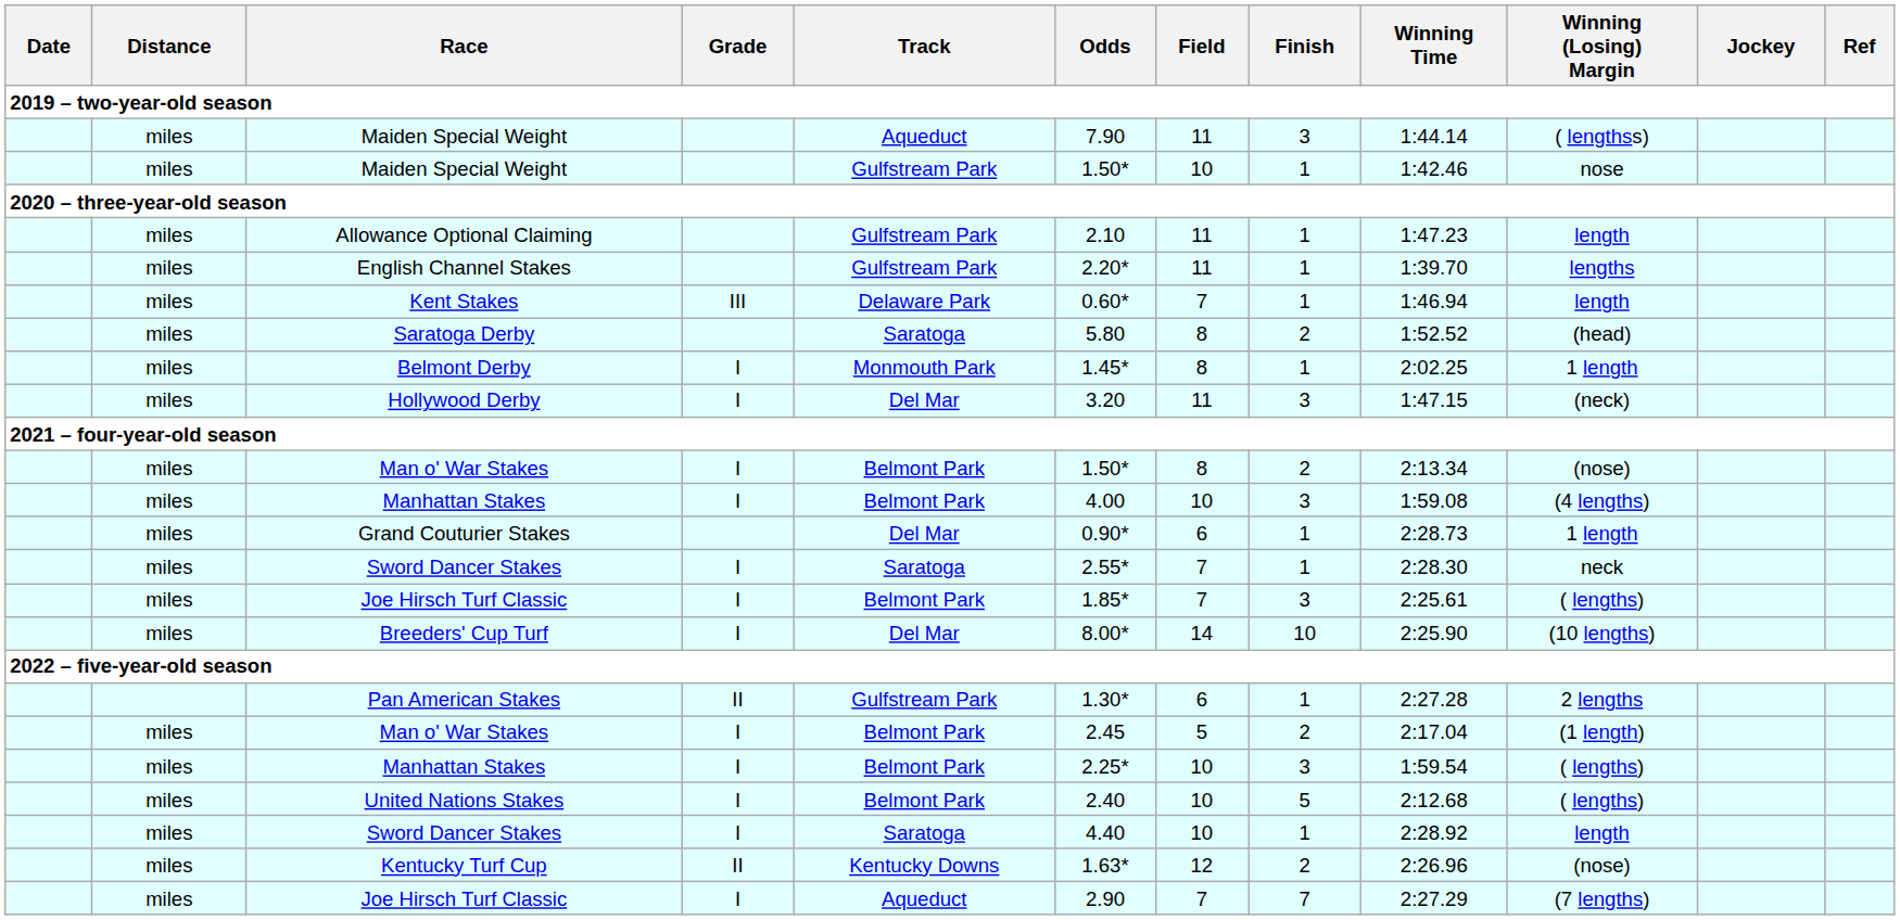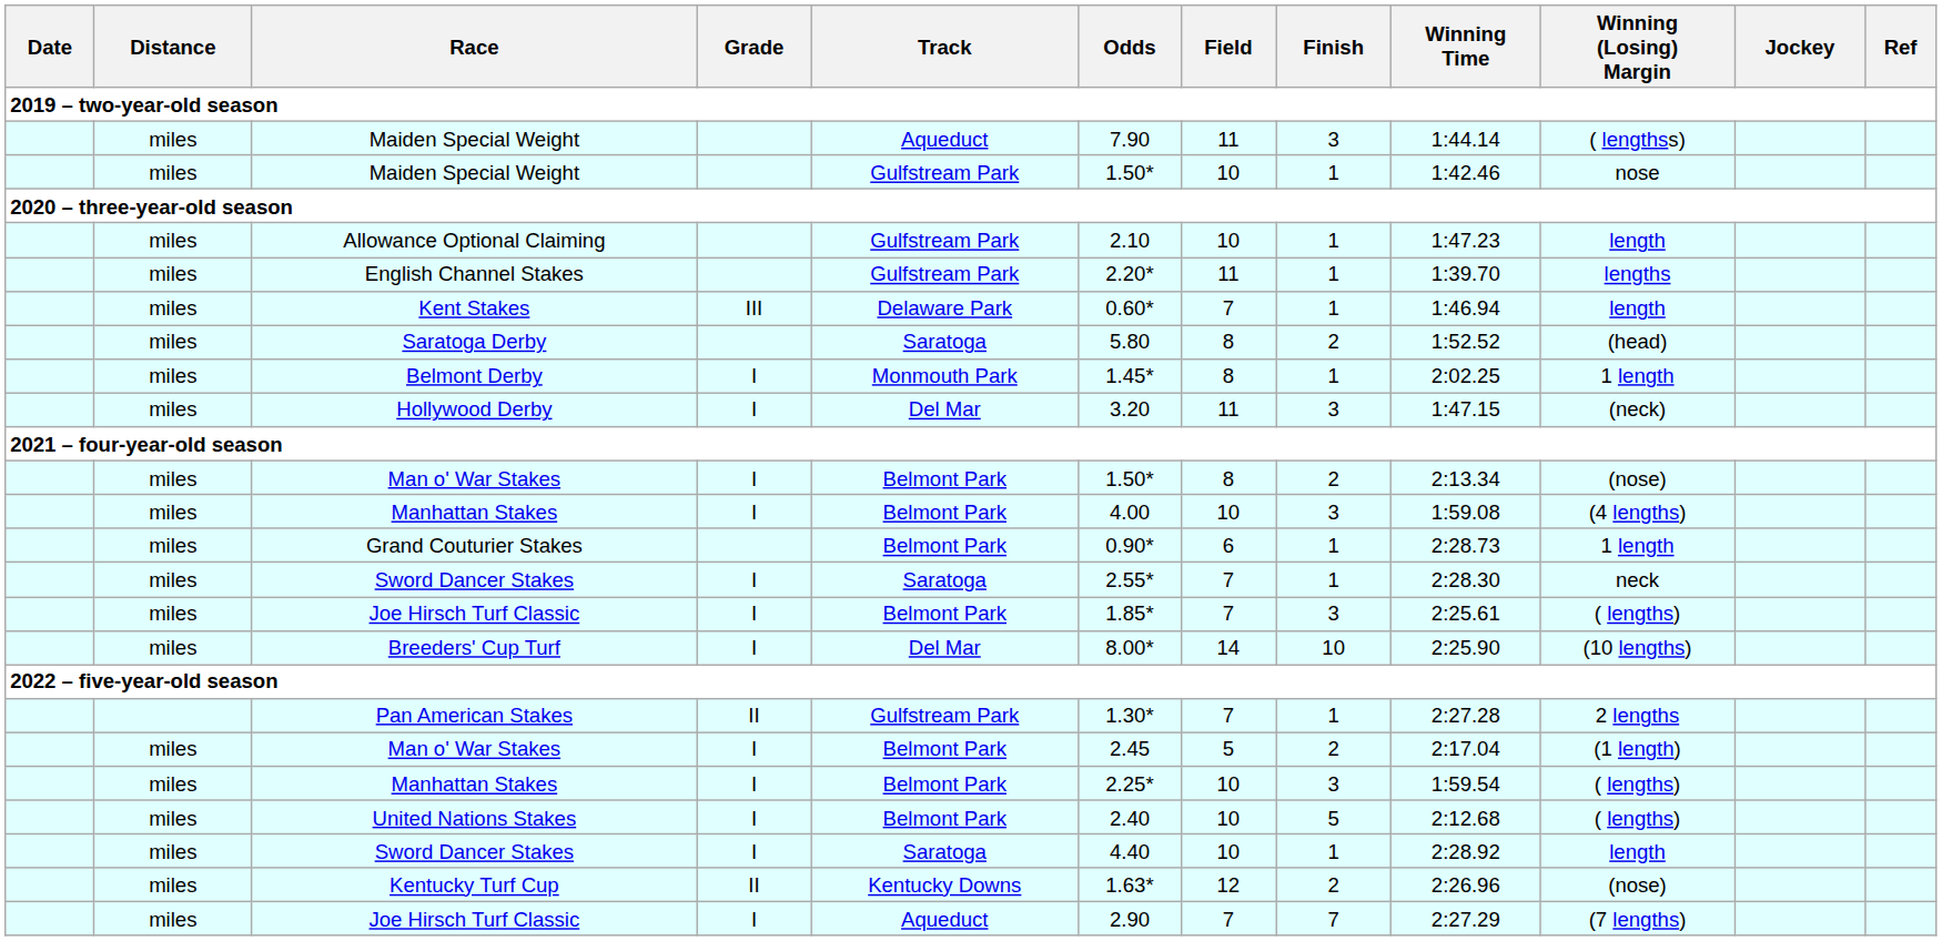 <table class = "wikitable sortable" style="text-align:center; width:95%; font-size:80%">
 <tr>
 <th scope="col">Date</th>
 <th scope="col">Distance</th>
 <th scope="col">Race</th>
 <th scope="col">Grade</th>
 <th scope="col">Track</th>
 <th scope="col">Odds</th>
 <th scope="col">Field</th>
 <th scope="col">Finish</th>
 <th scope="col">Winning<br>Time</th>
 <th scope="col">Winning<br>(Losing)<br>Margin</th>
 <th scope="col">Jockey</th>
 <th scope="col" class="unsortable">Ref</th>
 </tr>
 <tr style="background-color:white">
 <td align="left" colspan=12><strong>2019 – two-year-old season</strong></td>
 </tr>
 <tr style="background-color:lightcyan">
 <td></td>
 <td>  miles</td>
 <td>Maiden Special Weight</td>
 <td></td>
 <td><a href='#'>Aqueduct</a></td>
 <td>7.90</td>
 <td>11</td>
 <td>3</td>
 <td>1:44.14</td>
 <td> ( <a href='#'>lengths</a>s)</td>
 <td></td>
 <td></td>
 </tr>
 <tr style="background-color:lightcyan">
 <td></td>
 <td>  miles</td>
 <td>Maiden Special Weight</td>
 <td></td>
 <td><a href='#'>Gulfstream Park</a></td>
 <td>1.50*</td>
 <td>10</td>
 <td>1</td>
 <td>1:42.46</td>
 <td> nose</td>
 <td></td>
 <td></td>
 </tr>
 <tr style="background-color:white">
 <td align="left" colspan=12><strong>2020 – three-year-old season</strong></td>
 </tr>
 <tr style="background-color:lightcyan">
 <td></td>
 <td>  miles</td>
 <td>Allowance Optional Claiming</td>
 <td></td>
 <td><a href='#'>Gulfstream Park</a></td>
 <td>2.10</td>
-<td>11</td>
+<td>10</td>
 <td>1</td>
 <td>1:47.23</td>
 <td>  <a href='#'>length</a></td>
 <td></td>
 <td></td>
 </tr>
 <tr style="background-color:lightcyan">
 <td></td>
 <td>  miles</td>
 <td>English Channel Stakes</td>
 <td></td>
 <td><a href='#'>Gulfstream Park</a></td>
 <td>2.20*</td>
 <td>11</td>
 <td>1</td>
 <td>1:39.70</td>
 <td>  <a href='#'>lengths</a></td>
 <td></td>
 <td></td>
 </tr>
 <tr style="background-color:lightcyan">
 <td></td>
 <td>  miles</td>
 <td><a href='#'>Kent Stakes</a></td>
 <td>  III</td>
 <td><a href='#'>Delaware Park</a></td>
 <td>0.60*</td>
 <td>7</td>
 <td>1</td>
 <td>1:46.94</td>
 <td>  <a href='#'>length</a></td>
 <td></td>
 <td></td>
 </tr>
 <tr style="background-color:lightcyan">
 <td></td>
 <td>  miles</td>
 <td><a href='#'>Saratoga Derby</a></td>
 <td></td>
 <td><a href='#'>Saratoga</a></td>
 <td>5.80</td>
 <td>8</td>
 <td>2</td>
 <td>1:52.52</td>
 <td> (head)</td>
 <td></td>
 <td></td>
 </tr>
 <tr style="background-color:lightcyan">
 <td></td>
 <td>  miles</td>
 <td><a href='#'>Belmont Derby</a></td>
 <td>  I</td>
 <td><a href='#'>Monmouth Park</a></td>
 <td>1.45*</td>
 <td>8</td>
 <td>1</td>
 <td>2:02.25</td>
 <td> 1 <a href='#'>length</a></td>
 <td></td>
 <td></td>
 </tr>
 <tr style="background-color:lightcyan">
 <td></td>
 <td>  miles</td>
 <td><a href='#'>Hollywood Derby</a></td>
 <td> I</td>
 <td><a href='#'>Del Mar</a></td>
 <td>3.20</td>
 <td>11</td>
 <td>3</td>
 <td>1:47.15</td>
 <td>(neck)</td>
 <td></td>
 <td></td>
 </tr>
 <tr style="background-color:white">
 <td align="left" colspan=12><strong>2021 – four-year-old season</strong></td>
 </tr>
 <tr style="background-color:lightcyan">
 <td></td>
 <td>  miles</td>
 <td><a href='#'>Man o' War Stakes</a></td>
 <td>  I</td>
 <td><a href='#'>Belmont Park</a></td>
 <td>1.50*</td>
 <td>8</td>
 <td>2</td>
 <td>2:13.34</td>
 <td> (nose)</td>
 <td></td>
 <td></td>
 </tr>
 <tr style="background-color:lightcyan">
 <td></td>
 <td>  miles</td>
 <td><a href='#'>Manhattan Stakes</a></td>
 <td>  I</td>
 <td><a href='#'>Belmont Park</a></td>
 <td>4.00</td>
 <td>10</td>
 <td>3</td>
 <td>1:59.08</td>
 <td> (4 <a href='#'>lengths</a>)</td>
 <td></td>
 <td></td>
 </tr>
 <tr style="background-color:lightcyan">
 <td></td>
 <td>  miles</td>
 <td>Grand Couturier Stakes</td>
 <td></td>
-<td><a href='#'>Del Mar</a></td>
+<td><a href='#'>Belmont Park</a></td>
 <td>0.90*</td>
 <td>6</td>
 <td>1</td>
 <td>2:28.73</td>
 <td> 1 <a href='#'>length</a></td>
 <td></td>
 <td></td>
 </tr>
 <tr style="background-color:lightcyan">
 <td></td>
 <td>  miles</td>
 <td><a href='#'>Sword Dancer Stakes</a></td>
 <td> I</td>
 <td><a href='#'>Saratoga</a></td>
 <td>2.55*</td>
 <td>7</td>
 <td>1</td>
 <td>2:28.30</td>
 <td> neck</td>
 <td></td>
 <td></td>
 </tr>
 <tr style="background-color:lightcyan">
 <td></td>
 <td>  miles</td>
 <td><a href='#'>Joe Hirsch Turf Classic</a></td>
 <td>  I</td>
 <td><a href='#'>Belmont Park</a></td>
 <td>1.85*</td>
 <td>7</td>
 <td>3</td>
 <td>2:25.61</td>
 <td> ( <a href='#'>lengths</a>)</td>
 <td></td>
 <td></td>
 </tr>
 <tr style="background-color:lightcyan">
 <td></td>
 <td>  miles</td>
 <td><a href='#'>Breeders' Cup Turf</a></td>
 <td> I</td>
 <td><a href='#'>Del Mar</a></td>
 <td>8.00*</td>
 <td>14</td>
 <td>10</td>
 <td>2:25.90</td>
 <td>(10 <a href='#'>lengths</a>)</td>
 <td></td>
 <td></td>
 </tr>
 <tr style="background-color:white">
 <td align="left" colspan=12><strong>2022 – five-year-old season</strong></td>
 </tr>
 <tr style="background-color:lightcyan">
 <td></td>
 <td> </td>
 <td><a href='#'>Pan American Stakes</a></td>
 <td>II</td>
 <td><a href='#'>Gulfstream Park</a></td>
 <td>1.30*</td>
-<td>6</td>
+<td>7</td>
 <td>1</td>
 <td>2:27.28</td>
 <td> 2 <a href='#'>lengths</a></td>
 <td></td>
 <td></td>
 </tr>
 <tr style="background-color:lightcyan">
 <td></td>
 <td>  miles</td>
 <td><a href='#'>Man o' War Stakes</a></td>
 <td>  I</td>
 <td><a href='#'>Belmont Park</a></td>
 <td>2.45</td>
 <td>5</td>
 <td>2</td>
 <td>2:17.04</td>
 <td> (1 <a href='#'>length</a>)</td>
 <td></td>
 <td></td>
 </tr>
 <tr style="background-color:lightcyan">
 <td></td>
 <td>  miles</td>
 <td><a href='#'>Manhattan Stakes</a></td>
 <td>  I</td>
 <td><a href='#'>Belmont Park</a></td>
 <td>2.25*</td>
 <td>10</td>
 <td>3</td>
 <td>1:59.54</td>
 <td> ( <a href='#'>lengths</a>)</td>
 <td></td>
 <td></td>
 </tr>
 <tr style="background-color:lightcyan">
 <td></td>
 <td>  miles</td>
 <td><a href='#'>United Nations Stakes</a></td>
 <td> I</td>
 <td><a href='#'>Belmont Park</a></td>
 <td>2.40</td>
 <td>10</td>
 <td>5</td>
 <td>2:12.68</td>
 <td>( <a href='#'>lengths</a>)</td>
 <td></td>
 <td></td>
 </tr>
 <tr style="background-color:lightcyan">
 <td></td>
 <td>  miles</td>
 <td><a href='#'>Sword Dancer Stakes</a></td>
 <td> I</td>
 <td><a href='#'>Saratoga</a></td>
 <td>4.40</td>
 <td>10</td>
 <td>1</td>
 <td>2:28.92</td>
 <td>  <a href='#'>length</a></td>
 <td></td>
 <td></td>
 </tr>
 <tr style="background-color:lightcyan">
 <td></td>
 <td>  miles</td>
 <td><a href='#'>Kentucky Turf Cup</a></td>
 <td> II</td>
 <td><a href='#'>Kentucky Downs</a></td>
 <td>1.63*</td>
 <td>12</td>
 <td>2</td>
 <td>2:26.96</td>
 <td> (nose)</td>
 <td></td>
 <td></td>
 </tr>
 <tr style="background-color:lightcyan">
 <td></td>
 <td>  miles</td>
 <td><a href='#'>Joe Hirsch Turf Classic</a></td>
 <td> I</td>
 <td><a href='#'>Aqueduct</a></td>
 <td>2.90</td>
 <td>7</td>
 <td>7</td>
 <td>2:27.29</td>
 <td>(7 <a href='#'>lengths</a>)</td>
 <td></td>
 <td></td>
 </tr>
 </table>
